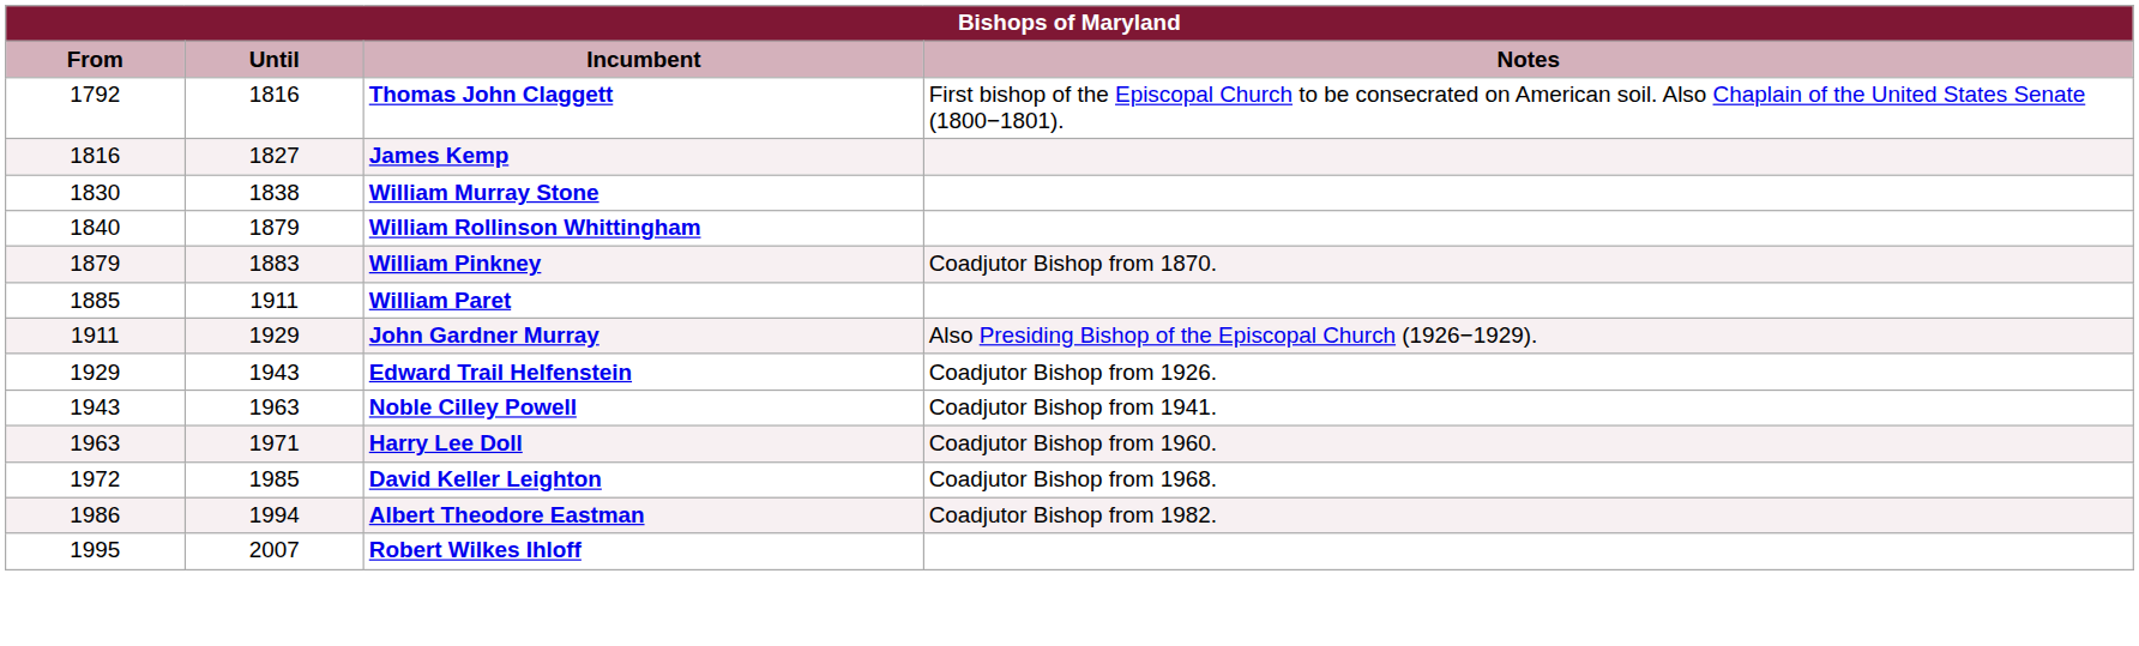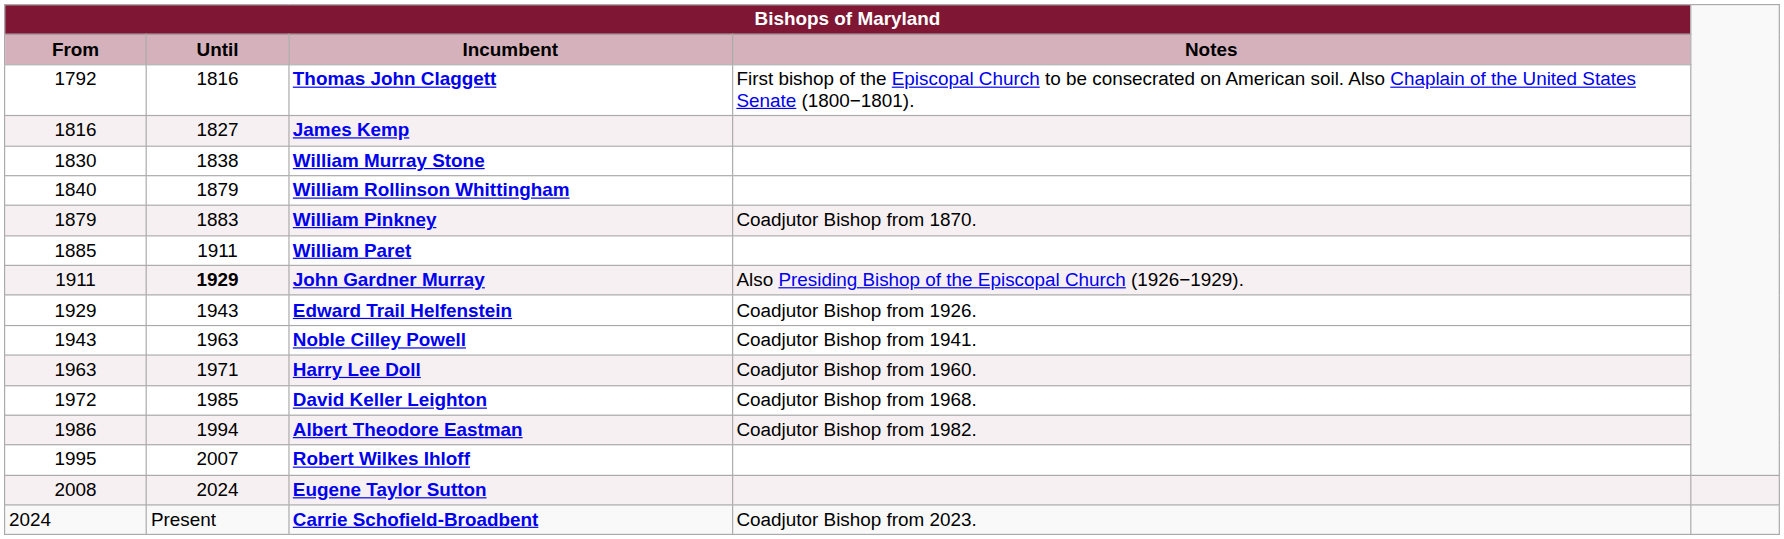 <table class="wikitable" style="width: 95%;">
 <tr>
 <th colspan="4" style="background-color: #7F1734; color: white;">Bishops of Maryland</th>
 </tr>
 <tr>
 <th style="background-color: #D4B1BB; width: 8%;">From</th>
 <th style="background-color: #D4B1BB; width: 8%;">Until</th>
 <th style="background-color: #D4B1BB; width: 25%;">Incumbent</th>
 <th style="background-color: #D4B1BB; width: 54%;">Notes</th>
 </tr>
 <tr valign="top" style="background-color: white;">
 <td style="text-align: center;">1792</td>
 <td style="text-align: center;">1816</td>
 <td><strong><a href='#'>Thomas John Claggett</a></strong></td>
 <td>First bishop of the <a href='#'>Episcopal Church</a> to be consecrated on American soil. Also <a href='#'>Chaplain of the United States Senate</a> (1800−1801).</td>
 </tr>
 <tr valign="top" style="background-color: #F7F0F2;">
 <td style="text-align: center;">1816</td>
 <td style="text-align: center;">1827</td>
 <td><strong><a href='#'>James Kemp</a></strong></td>
 <td></td>
 </tr>
 <tr valign="top" style="background-color: white;">
 <td style="text-align: center;">1830</td>
 <td style="text-align: center;">1838</td>
 <td><strong><a href='#'>William Murray Stone</a></strong></td>
 <td></td>
 </tr>
 <tr valign="top" style="background-color: white;">
 <td style="text-align: center;">1840</td>
 <td style="text-align: center;">1879</td>
 <td><strong><a href='#'>William Rollinson Whittingham</a></strong></td>
 <td></td>
 </tr>
 <tr valign="top" style="background-color: #F7F0F2;">
 <td style="text-align: center;">1879</td>
 <td style="text-align: center;">1883</td>
 <td><strong><a href='#'>William Pinkney</a></strong></td>
 <td>Coadjutor Bishop from 1870.</td>
 </tr>
 <tr valign="top" style="background-color: white;">
 <td style="text-align: center;">1885</td>
 <td style="text-align: center;">1911</td>
 <td><strong><a href='#'>William Paret</a></strong></td>
 <td></td>
 </tr>
 <tr valign="top" style="background-color: #F7F0F2;">
 <td style="text-align: center;">1911</td>
-<td style="text-align: center;">1929</td>
+<td style="text-align: center;"><strong>1929</strong></td>
 <td><strong><a href='#'>John Gardner Murray</a></strong></td>
 <td>Also <a href='#'>Presiding Bishop of the Episcopal Church</a> (1926−1929).</td>
 </tr>
 <tr valign="top" style="background-color: white;">
 <td style="text-align: center;">1929</td>
 <td style="text-align: center;">1943</td>
 <td><strong><a href='#'>Edward Trail Helfenstein</a></strong></td>
 <td>Coadjutor Bishop from 1926.</td>
 </tr>
 <tr valign="top" style="background-color: white;">
 <td style="text-align: center;">1943</td>
 <td style="text-align: center;">1963</td>
 <td><strong><a href='#'>Noble Cilley Powell</a></strong></td>
 <td>Coadjutor Bishop from 1941.</td>
 </tr>
 <tr valign="top" style="background-color: #F7F0F2;">
 <td style="text-align: center;">1963</td>
 <td style="text-align: center;">1971</td>
 <td><strong><a href='#'>Harry Lee Doll</a></strong></td>
 <td>Coadjutor Bishop from 1960.</td>
 </tr>
 <tr valign="top" style="background-color: white;">
 <td style="text-align: center;">1972</td>
 <td style="text-align: center;">1985</td>
 <td><strong><a href='#'>David Keller Leighton</a></strong></td>
 <td>Coadjutor Bishop from 1968.</td>
 </tr>
 <tr valign="top" style="background-color: #F7F0F2;">
 <td style="text-align: center;">1986</td>
 <td style="text-align: center;">1994</td>
 <td><strong><a href='#'>Albert Theodore Eastman</a></strong></td>
 <td>Coadjutor Bishop from 1982.</td>
 </tr>
 <tr valign="top" style="background-color: white;">
 <td style="text-align: center;">1995</td>
 <td style="text-align: center;">2007</td>
 <td><strong><a href='#'>Robert Wilkes Ihloff</a></strong></td>
 <td></td>
 </tr>
+<tr valign="top" style="background-color: #F7F0F2;">
+<td style="text-align: center;">2008</td>
+<td style="text-align: center;">2024</td>
+<td><strong><a href='#'>Eugene Taylor Sutton</a></strong></td>
+<td></td>
+<td></td>
+</tr>
+<tr>
+<td>2024</td>
+<td>Present</td>
+<td><strong><a href='#'>Carrie Schofield-Broadbent</a></strong></td>
+<td>Coadjutor Bishop from 2023.</td>
+<td></td>
+</tr>
 </table>
